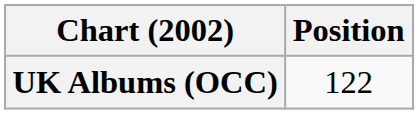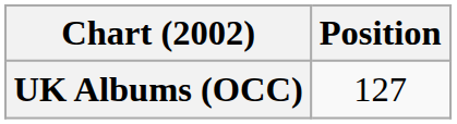 <table class="wikitable sortable plainrowheaders" style="text-align:center;">
 <tr>
 <th scope="col">Chart (2002)</th>
 <th scope="col">Position</th>
 </tr>
 <tr>
 <th scope="row">UK Albums (OCC)</th>
-<td>122</td>
+<td>127</td>
 </tr>
 </table>
